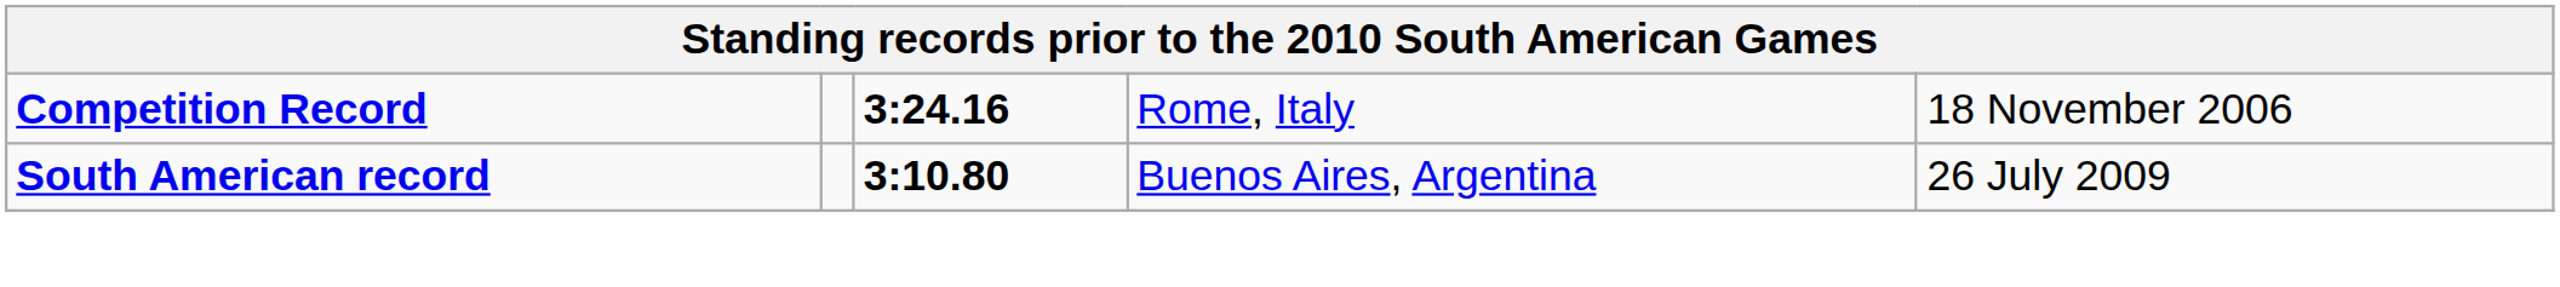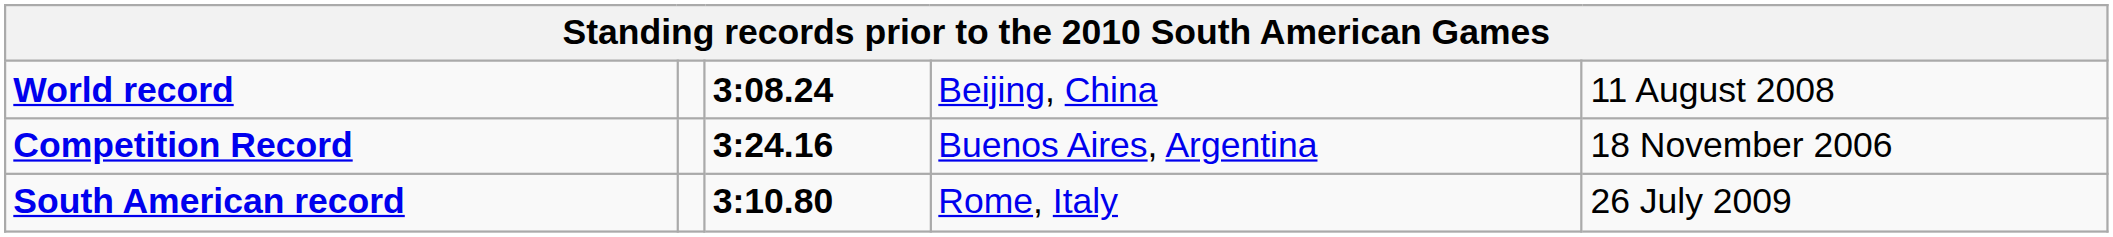 <table class="wikitable" width=75%>
 <tr>
 <th colspan="5">Standing records prior to the 2010 South American Games</th>
 </tr>
 <tr>
+<td><strong><a href='#'>World record</a></strong></td>
+<td></td>
+<td><strong>3:08.24</strong></td>
+<td><a href='#'>Beijing</a>, <a href='#'>China</a></td>
+<td>11 August 2008</td>
+</tr>
+<tr>
 <td><strong><a href='#'>Competition Record</a></strong></td>
 <td></td>
 <td><strong>3:24.16</strong></td>
-<td><a href='#'>Rome</a>, <a href='#'>Italy</a></td>
+<td><a href='#'>Buenos Aires</a>, <a href='#'>Argentina</a></td>
 <td>18 November 2006</td>
 </tr>
 <tr>
 <td><strong><a href='#'>South American record</a></strong></td>
 <td></td>
 <td><strong>3:10.80</strong></td>
-<td><a href='#'>Buenos Aires</a>, <a href='#'>Argentina</a></td>
+<td><a href='#'>Rome</a>, <a href='#'>Italy</a></td>
 <td>26 July 2009</td>
 </tr>
 </table>
